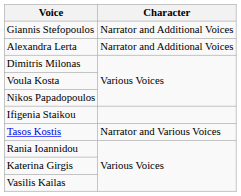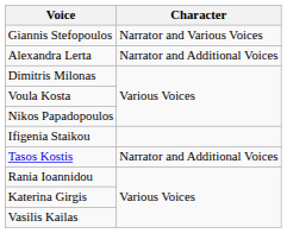 <table class="wikitable"|>
 <tr>
 <th>Voice</th>
 <th>Character</th>
 </tr>
 <tr>
 <td>Giannis Stefopoulos</td>
-<td>Narrator and Additional Voices</td>
+<td>Narrator and Various Voices</td>
 </tr>
 <tr>
 <td>Alexandra Lerta</td>
 <td>Narrator and Additional Voices</td>
 </tr>
 <tr>
 <td>Dimitris Milonas</td>
 <td rowspan="3">Various Voices</td>
 </tr>
 <tr>
 <td>Voula Kosta</td>
 </tr>
 <tr>
 <td>Nikos Papadopoulos</td>
 </tr>
 <tr>
 <td>Ifigenia Staikou</td>
 </tr>
 <tr>
 <td><a href='#'>Tasos Kostis</a></td>
-<td>Narrator and Various Voices</td>
+<td>Narrator and Additional Voices</td>
 </tr>
 <tr>
 <td>Rania Ioannidou</td>
 <td rowspan="3">Various Voices</td>
 </tr>
 <tr>
 <td>Katerina Girgis</td>
 </tr>
 <tr>
 <td>Vasilis Kailas</td>
 </tr>
 </table>
